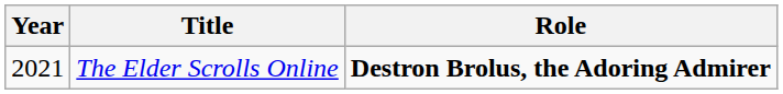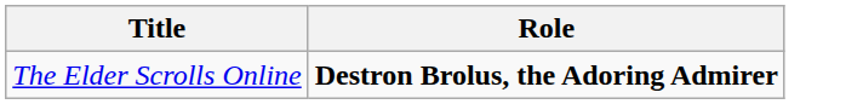 <table class="wikitable sortable">
 <tr>
-<th>Year</th>
 <th>Title</th>
 <th>Role</th>
 </tr>
 <tr>
-<td>2021</td>
 <td><em><a href='#'>The Elder Scrolls Online</a></em></td>
 <td><strong>Destron Brolus, the Adoring Admirer</strong></td>
 </tr>
 </table>
